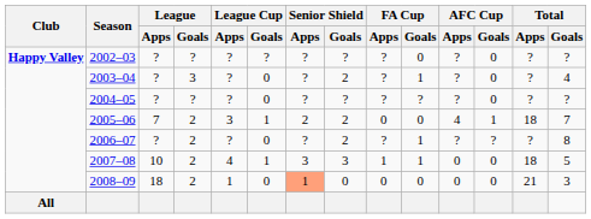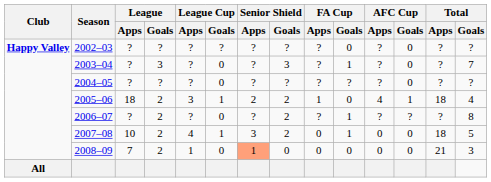 <table class="wikitable" style="text-align: center;">
 <tr>
 <th rowspan="2">Club</th>
 <th rowspan="2">Season</th>
 <th colspan="2">League</th>
 <th colspan="2">League Cup</th>
 <th colspan="2">Senior Shield</th>
 <th colspan="2">FA Cup</th>
 <th colspan="2">AFC Cup</th>
 <th colspan="2">Total</th>
 </tr>
 <tr>
 <th>Apps</th>
 <th>Goals</th>
 <th>Apps</th>
 <th>Goals</th>
 <th>Apps</th>
 <th>Goals</th>
 <th>Apps</th>
 <th>Goals</th>
 <th>Apps</th>
 <th>Goals</th>
 <th>Apps</th>
 <th>Goals</th>
 </tr>
 <tr>
 <td rowspan="7" valign="top"><strong><a href='#'>Happy Valley</a></strong></td>
 <td><a href='#'>2002–03</a></td>
 <td>?</td>
 <td>?</td>
 <td>?</td>
 <td>?</td>
 <td>?</td>
 <td>?</td>
 <td>?</td>
 <td>0</td>
 <td>?</td>
 <td>0</td>
 <td>?</td>
 <td>?</td>
 </tr>
 <tr>
 <td><a href='#'>2003–04</a></td>
 <td>?</td>
 <td>3</td>
 <td>?</td>
 <td>0</td>
 <td>?</td>
-<td>2</td>
+<td>3</td>
 <td>?</td>
 <td>1</td>
 <td>?</td>
 <td>0</td>
 <td>?</td>
-<td>4</td>
+<td>7</td>
 </tr>
 <tr>
 <td><a href='#'>2004–05</a></td>
 <td>?</td>
 <td>?</td>
 <td>?</td>
 <td>0</td>
 <td>?</td>
 <td>?</td>
 <td>?</td>
 <td>?</td>
 <td>?</td>
 <td>0</td>
 <td>?</td>
 <td>?</td>
 </tr>
 <tr>
 <td><a href='#'>2005–06</a></td>
-<td>7</td>
+<td>18</td>
 <td>2</td>
 <td>3</td>
 <td>1</td>
 <td>2</td>
 <td>2</td>
-<td>0</td>
+<td>1</td>
 <td>0</td>
 <td>4</td>
 <td>1</td>
 <td>18</td>
-<td>7</td>
+<td>4</td>
 </tr>
 <tr>
 <td><a href='#'>2006–07</a></td>
 <td>?</td>
 <td>2</td>
 <td>?</td>
 <td>0</td>
 <td>?</td>
 <td>2</td>
 <td>?</td>
 <td>1</td>
 <td>?</td>
 <td>?</td>
 <td>?</td>
 <td>8</td>
 </tr>
 <tr>
 <td><a href='#'>2007–08</a></td>
 <td>10</td>
 <td>2</td>
 <td>4</td>
 <td>1</td>
 <td>3</td>
-<td>3</td>
-<td>1</td>
+<td>2</td>
+<td>0</td>
 <td>1</td>
 <td>0</td>
 <td>0</td>
 <td>18</td>
 <td>5</td>
 </tr>
 <tr>
 <td><a href='#'>2008–09</a></td>
-<td>18</td>
+<td>7</td>
 <td>2</td>
 <td>1</td>
 <td>0</td>
 <td style="background: lightsalmon;">1</td>
 <td>0</td>
 <td>0</td>
 <td>0</td>
 <td>0</td>
 <td>0</td>
 <td>21</td>
 <td>3</td>
 </tr>
 <tr>
 <th>All</th>
 <th></th>
 <th></th>
 <th></th>
 <th></th>
 <th></th>
 <th></th>
 <th></th>
 <th></th>
 <th></th>
 <th></th>
 <th></th>
 <th></th>
 </tr>
 </table>
